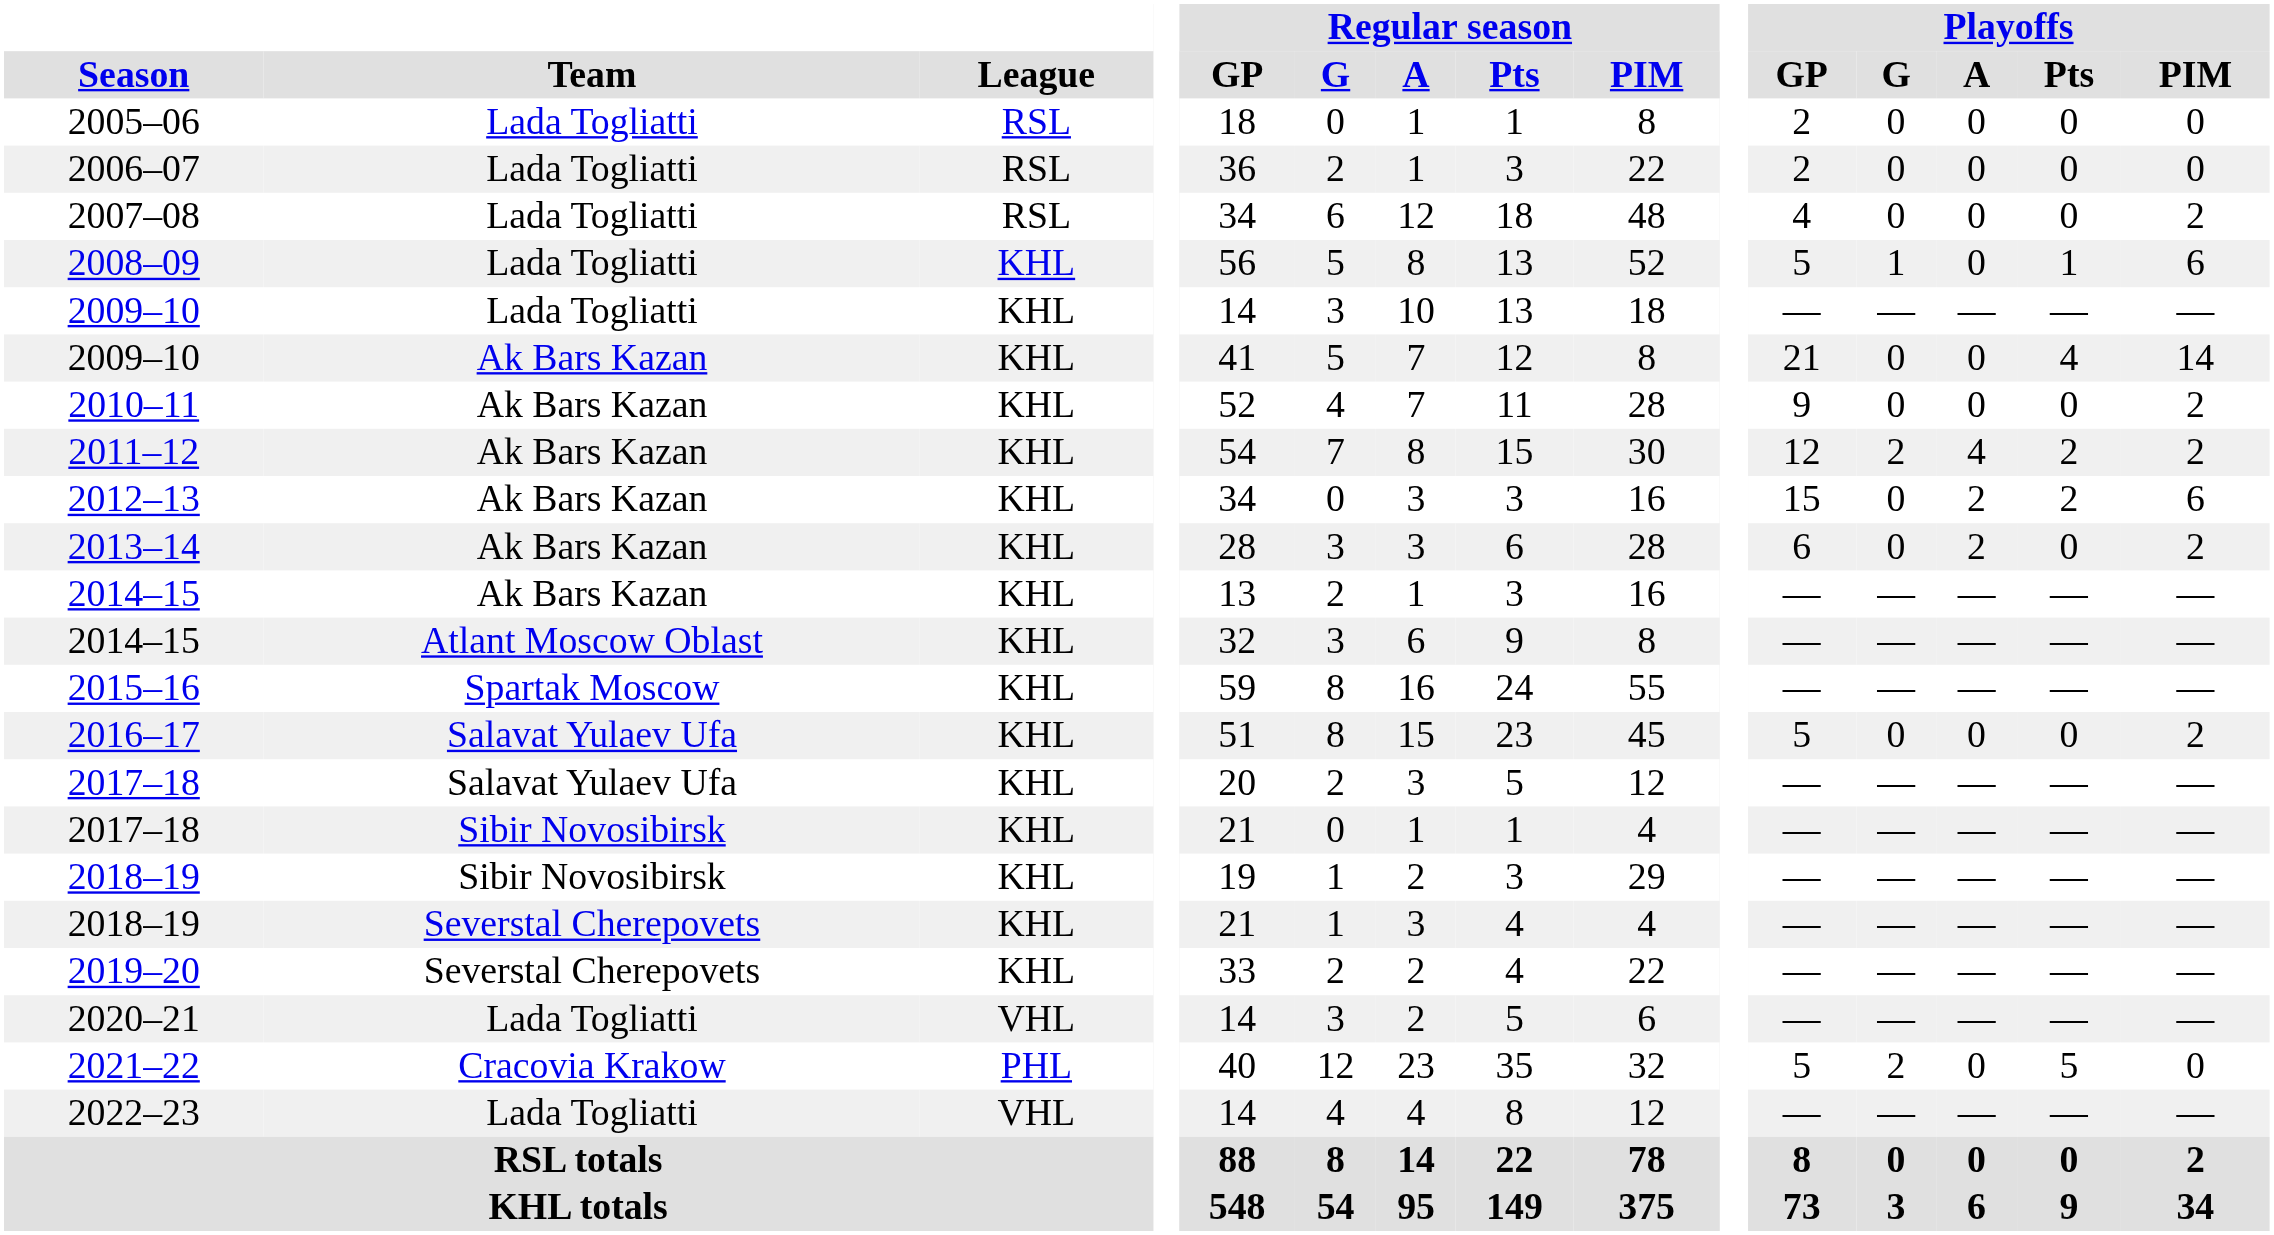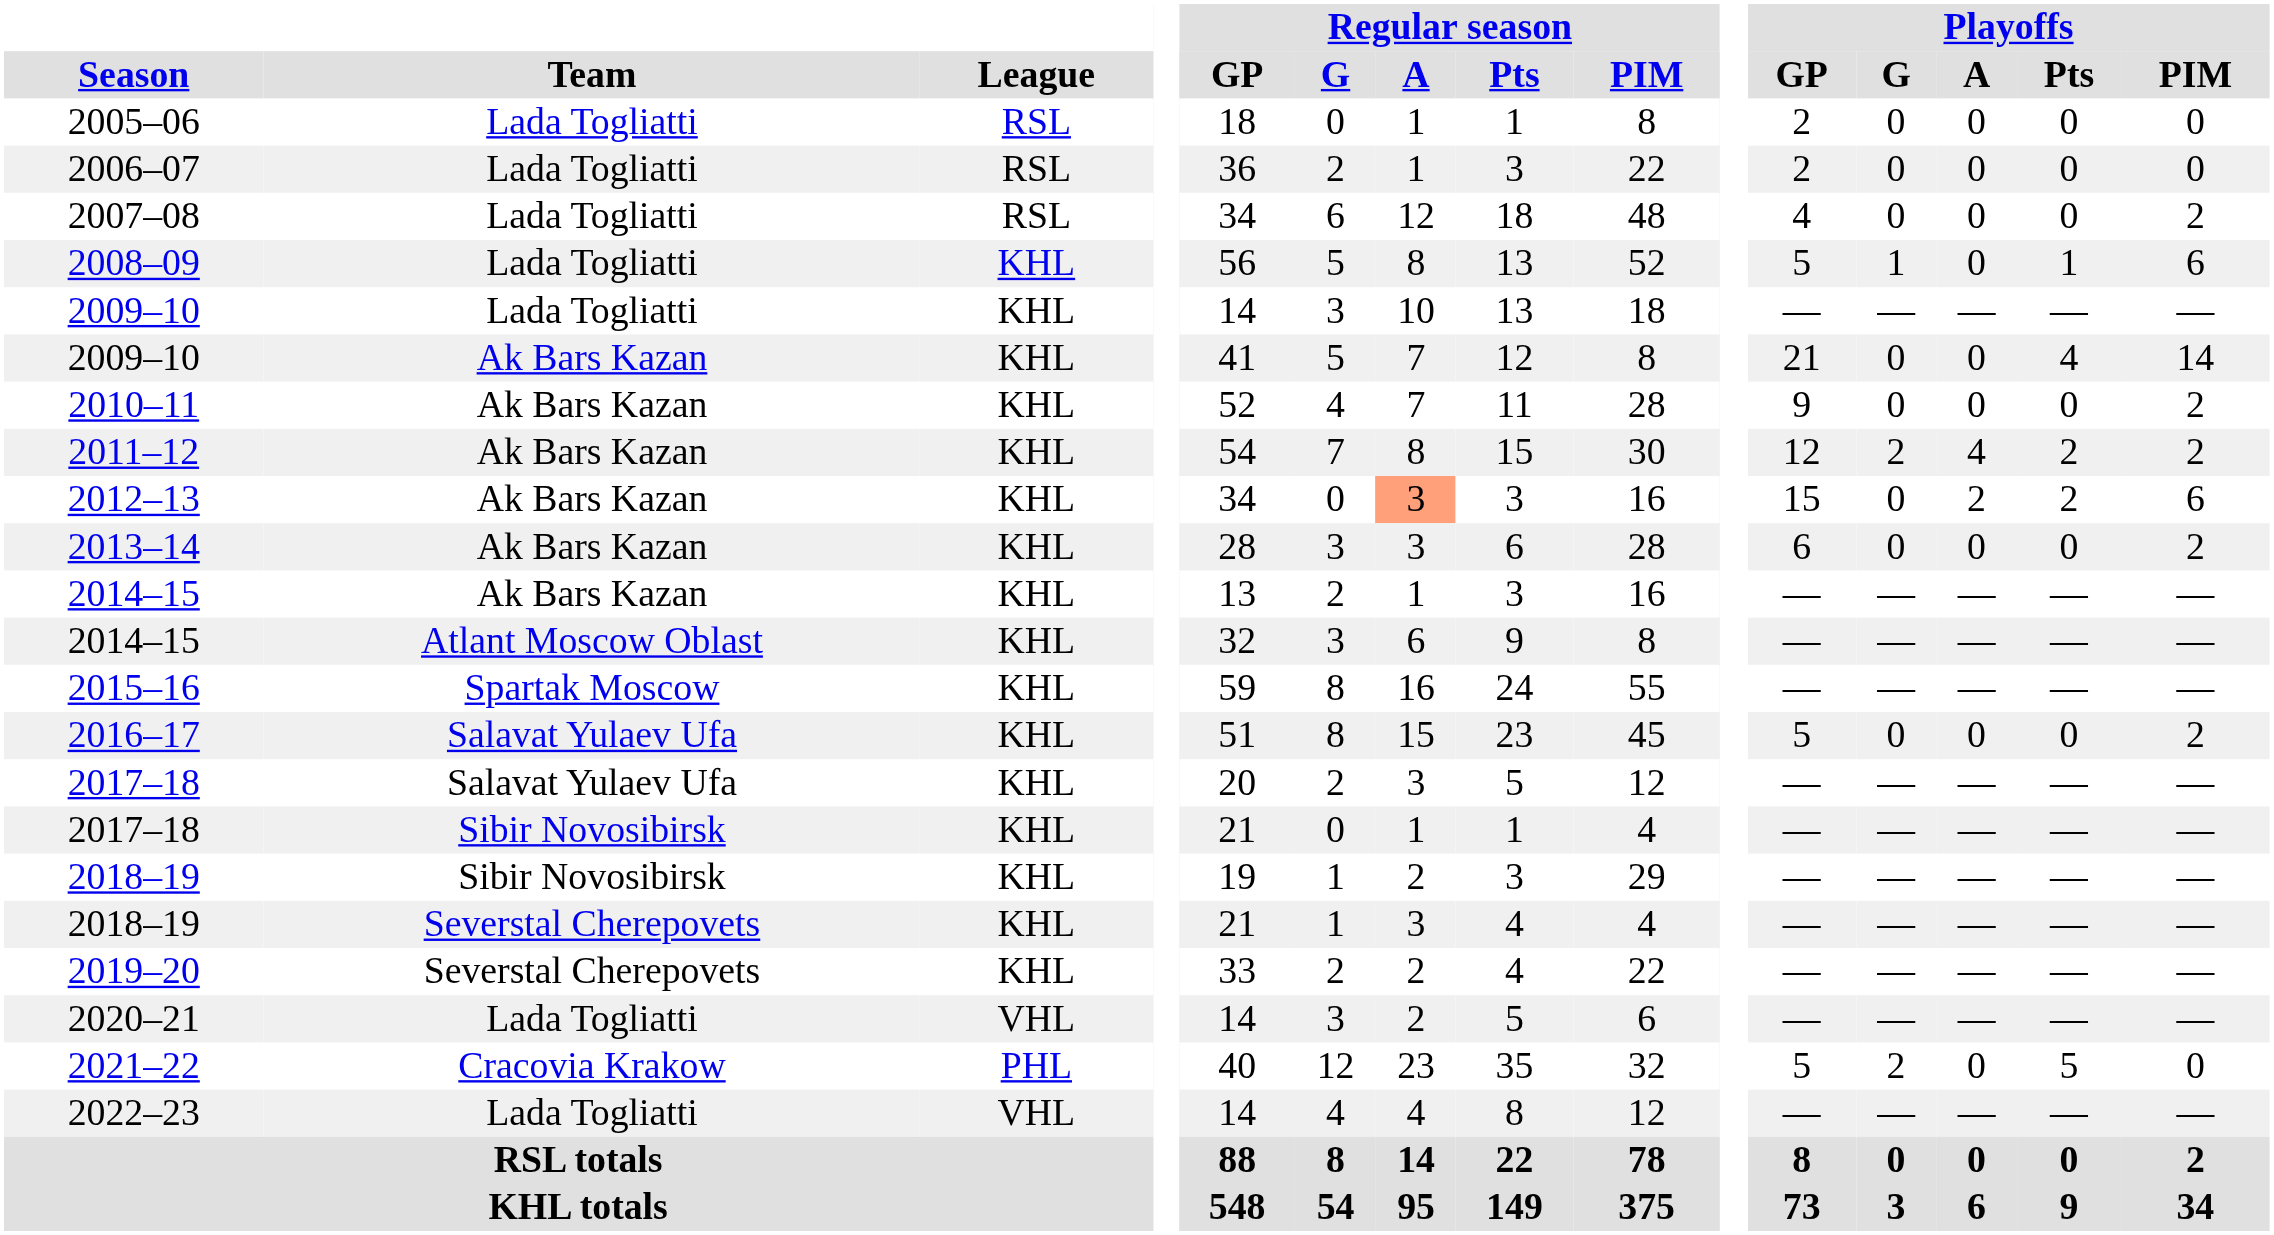 <table border="0" cellpadding="1" cellspacing="0" style="text-align:center; width:60em;">
 <tr style="background:#e0e0e0;">
 <th colspan="3"  bgcolor="#ffffff"> </th>
 <th rowspan="99" bgcolor="#ffffff"> </th>
 <th colspan="5"><a href='#'>Regular season</a></th>
 <th rowspan="99" bgcolor="#ffffff"> </th>
 <th colspan="5"><a href='#'>Playoffs</a></th>
 </tr>
 <tr style="background:#e0e0e0;">
 <th><a href='#'>Season</a></th>
 <th>Team</th>
 <th>League</th>
 <th>GP</th>
 <th><a href='#'>G</a></th>
 <th><a href='#'>A</a></th>
 <th><a href='#'>Pts</a></th>
 <th><a href='#'>PIM</a></th>
 <th>GP</th>
 <th>G</th>
 <th>A</th>
 <th>Pts</th>
 <th>PIM</th>
 </tr>
 <tr align="center">
 <td>2005–06</td>
 <td><a href='#'>Lada Togliatti</a></td>
 <td><a href='#'>RSL</a></td>
 <td>18</td>
 <td>0</td>
 <td>1</td>
 <td>1</td>
 <td>8</td>
 <td>2</td>
 <td>0</td>
 <td>0</td>
 <td>0</td>
 <td>0</td>
 </tr>
 <tr align="center" bgcolor="#f0f0f0">
 <td>2006–07</td>
 <td>Lada Togliatti</td>
 <td>RSL</td>
 <td>36</td>
 <td>2</td>
 <td>1</td>
 <td>3</td>
 <td>22</td>
 <td>2</td>
 <td>0</td>
 <td>0</td>
 <td>0</td>
 <td>0</td>
 </tr>
 <tr align="center">
 <td>2007–08</td>
 <td>Lada Togliatti</td>
 <td>RSL</td>
 <td>34</td>
 <td>6</td>
 <td>12</td>
 <td>18</td>
 <td>48</td>
 <td>4</td>
 <td>0</td>
 <td>0</td>
 <td>0</td>
 <td>2</td>
 </tr>
 <tr align="center"  bgcolor="#f0f0f0">
 <td><a href='#'>2008–09</a></td>
 <td>Lada Togliatti</td>
 <td><a href='#'>KHL</a></td>
 <td>56</td>
 <td>5</td>
 <td>8</td>
 <td>13</td>
 <td>52</td>
 <td>5</td>
 <td>1</td>
 <td>0</td>
 <td>1</td>
 <td>6</td>
 </tr>
 <tr align="center">
 <td><a href='#'>2009–10</a></td>
 <td>Lada Togliatti</td>
 <td>KHL</td>
 <td>14</td>
 <td>3</td>
 <td>10</td>
 <td>13</td>
 <td>18</td>
 <td>—</td>
 <td>—</td>
 <td>—</td>
 <td>—</td>
 <td>—</td>
 </tr>
 <tr align="center"  bgcolor="#f0f0f0">
 <td>2009–10</td>
 <td><a href='#'>Ak Bars Kazan</a></td>
 <td>KHL</td>
 <td>41</td>
 <td>5</td>
 <td>7</td>
 <td>12</td>
 <td>8</td>
 <td>21</td>
 <td>0</td>
 <td>0</td>
 <td>4</td>
 <td>14</td>
 </tr>
 <tr align="center">
 <td><a href='#'>2010–11</a></td>
 <td>Ak Bars Kazan</td>
 <td>KHL</td>
 <td>52</td>
 <td>4</td>
 <td>7</td>
 <td>11</td>
 <td>28</td>
 <td>9</td>
 <td>0</td>
 <td>0</td>
 <td>0</td>
 <td>2</td>
 </tr>
 <tr align="center"  bgcolor="#f0f0f0">
 <td><a href='#'>2011–12</a></td>
 <td>Ak Bars Kazan</td>
 <td>KHL</td>
 <td>54</td>
 <td>7</td>
 <td>8</td>
 <td>15</td>
 <td>30</td>
 <td>12</td>
 <td>2</td>
 <td>4</td>
 <td>2</td>
 <td>2</td>
 </tr>
 <tr align="center">
 <td><a href='#'>2012–13</a></td>
 <td>Ak Bars Kazan</td>
 <td>KHL</td>
 <td>34</td>
 <td>0</td>
-<td>3</td>
+<td style="background: lightsalmon;">3</td>
 <td>3</td>
 <td>16</td>
 <td>15</td>
 <td>0</td>
 <td>2</td>
 <td>2</td>
 <td>6</td>
 </tr>
 <tr align="center"  bgcolor="#f0f0f0">
 <td><a href='#'>2013–14</a></td>
 <td>Ak Bars Kazan</td>
 <td>KHL</td>
 <td>28</td>
 <td>3</td>
 <td>3</td>
 <td>6</td>
 <td>28</td>
 <td>6</td>
 <td>0</td>
-<td>2</td>
+<td>0</td>
 <td>0</td>
 <td>2</td>
 </tr>
 <tr align="center">
 <td><a href='#'>2014–15</a></td>
 <td>Ak Bars Kazan</td>
 <td>KHL</td>
 <td>13</td>
 <td>2</td>
 <td>1</td>
 <td>3</td>
 <td>16</td>
 <td>—</td>
 <td>—</td>
 <td>—</td>
 <td>—</td>
 <td>—</td>
 </tr>
 <tr align="center" bgcolor="#f0f0f0">
 <td>2014–15</td>
 <td><a href='#'>Atlant Moscow Oblast</a></td>
 <td>KHL</td>
 <td>32</td>
 <td>3</td>
 <td>6</td>
 <td>9</td>
 <td>8</td>
 <td>—</td>
 <td>—</td>
 <td>—</td>
 <td>—</td>
 <td>—</td>
 </tr>
 <tr align="center">
 <td><a href='#'>2015–16</a></td>
 <td><a href='#'>Spartak Moscow</a></td>
 <td>KHL</td>
 <td>59</td>
 <td>8</td>
 <td>16</td>
 <td>24</td>
 <td>55</td>
 <td>—</td>
 <td>—</td>
 <td>—</td>
 <td>—</td>
 <td>—</td>
 </tr>
 <tr align="center" bgcolor="#f0f0f0">
 <td><a href='#'>2016–17</a></td>
 <td><a href='#'>Salavat Yulaev Ufa</a></td>
 <td>KHL</td>
 <td>51</td>
 <td>8</td>
 <td>15</td>
 <td>23</td>
 <td>45</td>
 <td>5</td>
 <td>0</td>
 <td>0</td>
 <td>0</td>
 <td>2</td>
 </tr>
 <tr align="center">
 <td><a href='#'>2017–18</a></td>
 <td>Salavat Yulaev Ufa</td>
 <td>KHL</td>
 <td>20</td>
 <td>2</td>
 <td>3</td>
 <td>5</td>
 <td>12</td>
 <td>—</td>
 <td>—</td>
 <td>—</td>
 <td>—</td>
 <td>—</td>
 </tr>
 <tr align="center" bgcolor="#f0f0f0">
 <td>2017–18</td>
 <td><a href='#'>Sibir Novosibirsk</a></td>
 <td>KHL</td>
 <td>21</td>
 <td>0</td>
 <td>1</td>
 <td>1</td>
 <td>4</td>
 <td>—</td>
 <td>—</td>
 <td>—</td>
 <td>—</td>
 <td>—</td>
 </tr>
 <tr align="center">
 <td><a href='#'>2018–19</a></td>
 <td>Sibir Novosibirsk</td>
 <td>KHL</td>
 <td>19</td>
 <td>1</td>
 <td>2</td>
 <td>3</td>
 <td>29</td>
 <td>—</td>
 <td>—</td>
 <td>—</td>
 <td>—</td>
 <td>—</td>
 </tr>
 <tr align="center" bgcolor="#f0f0f0">
 <td>2018–19</td>
 <td><a href='#'>Severstal Cherepovets</a></td>
 <td>KHL</td>
 <td>21</td>
 <td>1</td>
 <td>3</td>
 <td>4</td>
 <td>4</td>
 <td>—</td>
 <td>—</td>
 <td>—</td>
 <td>—</td>
 <td>—</td>
 </tr>
 <tr align="center">
 <td><a href='#'>2019–20</a></td>
 <td>Severstal Cherepovets</td>
 <td>KHL</td>
 <td>33</td>
 <td>2</td>
 <td>2</td>
 <td>4</td>
 <td>22</td>
 <td>—</td>
 <td>—</td>
 <td>—</td>
 <td>—</td>
 <td>—</td>
 </tr>
 <tr align="center" bgcolor="#f0f0f0">
 <td>2020–21</td>
 <td>Lada Togliatti</td>
 <td>VHL</td>
 <td>14</td>
 <td>3</td>
 <td>2</td>
 <td>5</td>
 <td>6</td>
 <td>—</td>
 <td>—</td>
 <td>—</td>
 <td>—</td>
 <td>—</td>
 </tr>
 <tr align="center">
 <td><a href='#'>2021–22</a></td>
 <td><a href='#'>Cracovia Krakow</a></td>
 <td><a href='#'>PHL</a></td>
 <td>40</td>
 <td>12</td>
 <td>23</td>
 <td>35</td>
 <td>32</td>
 <td>5</td>
 <td>2</td>
 <td>0</td>
 <td>5</td>
 <td>0</td>
 </tr>
 <tr align="center" bgcolor="#f0f0f0">
 <td>2022–23</td>
 <td>Lada Togliatti</td>
 <td>VHL</td>
 <td>14</td>
 <td>4</td>
 <td>4</td>
 <td>8</td>
 <td>12</td>
 <td>—</td>
 <td>—</td>
 <td>—</td>
 <td>—</td>
 <td>—</td>
 </tr>
 <tr bgcolor="#e0e0e0">
 <th colspan="3">RSL totals</th>
 <th>88</th>
 <th>8</th>
 <th>14</th>
 <th>22</th>
 <th>78</th>
 <th>8</th>
 <th>0</th>
 <th>0</th>
 <th>0</th>
 <th>2</th>
 </tr>
 <tr bgcolor="#e0e0e0">
 <th colspan="3">KHL totals</th>
 <th>548</th>
 <th>54</th>
 <th>95</th>
 <th>149</th>
 <th>375</th>
 <th>73</th>
 <th>3</th>
 <th>6</th>
 <th>9</th>
 <th>34</th>
 </tr>
 </table>
